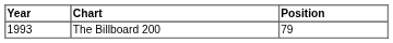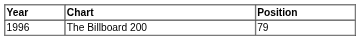 <table border=1 cellspacing=0 cellpadding=2 width="550">
 <tr>
 <th align="left" valign="top">Year</th>
 <th align="left" valign="top">Chart</th>
 <th align="left" valign="top">Position</th>
 </tr>
 <tr>
-<td align="left" valign="top">1993</td>
+<td align="left" valign="top">1996</td>
 <td align="left" valign="top">The Billboard 200</td>
 <td align="left" valign="top">79</td>
 </tr>
 <tr>
 </tr>
 </table>
